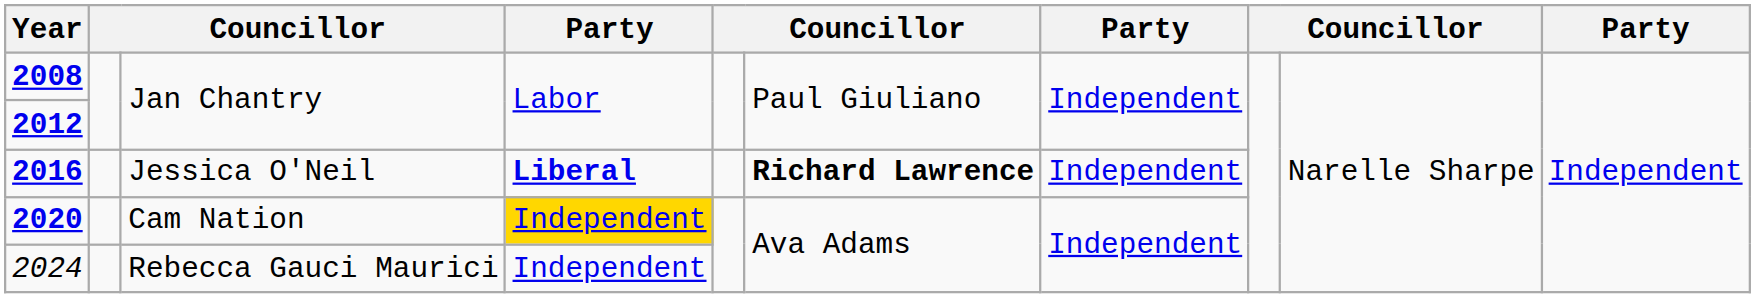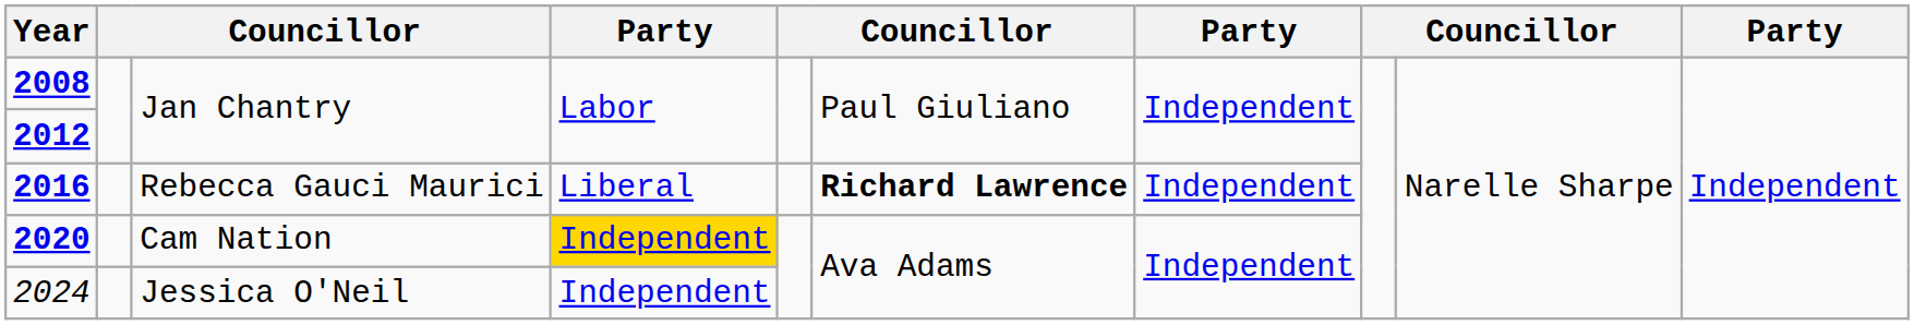 <table class="wikitable">
 <tr>
 <th>Year</th>
 <th colspan="2">Councillor</th>
 <th>Party</th>
 <th colspan="2">Councillor</th>
 <th>Party</th>
 <th colspan="2">Councillor</th>
 <th>Party</th>
 </tr>
 <tr>
 <td><strong><a href='#'>2008</a></strong></td>
 <td rowspan="2" width="1px" > </td>
 <td rowspan="2">Jan Chantry</td>
 <td rowspan="2"><a href='#'>Labor</a></td>
 <td rowspan="2" width="1px" > </td>
 <td rowspan="2">Paul Giuliano</td>
 <td rowspan="2"><a href='#'>Independent</a></td>
 <td rowspan="5" width="1px" > </td>
 <td rowspan="5">Narelle Sharpe</td>
 <td rowspan="5"><a href='#'>Independent</a></td>
 </tr>
 <tr>
 <td><strong><a href='#'>2012</a></strong></td>
 </tr>
 <tr>
 <td><strong><a href='#'>2016</a></strong></td>
 <td rowspan="1" width="1px" > </td>
-<td>Jessica O'Neil</td>
-<td rowspan="1"><strong><a href='#'>Liberal</a></strong></td>
+<td rowspan="1">Rebecca Gauci Maurici</td>
+<td rowspan="1"><a href='#'>Liberal</a></td>
 <td rowspan="1" width="1px" > </td>
 <td rowspan="1"><strong>Richard Lawrence</strong></td>
 <td rowspan="1"><a href='#'>Independent</a></td>
 </tr>
 <tr>
 <td><strong><a href='#'>2020</a></strong></td>
 <td rowspan="1" width="1px" > </td>
 <td rowspan="1">Cam Nation</td>
 <td rowspan="1" style="background: gold;"><a href='#'>Independent</a></td>
 <td rowspan="3" width="1px" > </td>
 <td rowspan="3">Ava Adams</td>
 <td rowspan="3"><a href='#'>Independent</a></td>
 </tr>
 <tr>
 <td align=centre><em>2024</em></td>
 <td width="1px" > </td>
-<td rowspan="1">Rebecca Gauci Maurici</td>
+<td>Jessica O'Neil</td>
 <td><a href='#'>Independent</a></td>
 </tr>
 </table>
